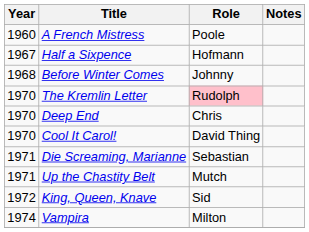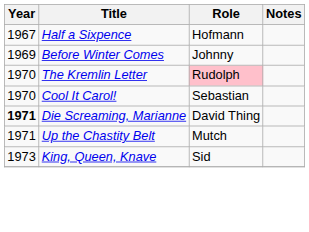 <table class="wikitable sortable">
 <tr>
 <th>Year</th>
 <th>Title</th>
 <th>Role</th>
 <th class="unsortable">Notes</th>
 </tr>
 <tr>
-<td>1960</td>
-<td><em><a href='#'>A French Mistress</a></em></td>
-<td>Poole</td>
-<td></td>
-</tr>
-<tr>
 <td>1967</td>
 <td><em><a href='#'>Half a Sixpence</a></em></td>
 <td>Hofmann</td>
 <td></td>
 </tr>
 <tr>
-<td>1968</td>
+<td>1969</td>
 <td><em><a href='#'>Before Winter Comes</a></em></td>
 <td>Johnny</td>
 <td></td>
 </tr>
 <tr>
 <td>1970</td>
 <td><em><a href='#'>The Kremlin Letter</a></em></td>
 <td style="background: pink;">Rudolph</td>
 <td></td>
 </tr>
 <tr>
 <td>1970</td>
-<td><em><a href='#'>Deep End</a></em></td>
-<td>Chris</td>
+<td><em><a href='#'>Cool It Carol!</a></em></td>
+<td>Sebastian</td>
 <td></td>
 </tr>
 <tr>
-<td>1970</td>
-<td><em><a href='#'>Cool It Carol!</a></em></td>
+<td><strong>1971</strong></td>
+<td><em><a href='#'>Die Screaming, Marianne</a></em></td>
 <td>David Thing</td>
-<td></td>
-</tr>
-<tr>
-<td>1971</td>
-<td><em><a href='#'>Die Screaming, Marianne</a></em></td>
-<td>Sebastian</td>
 <td></td>
 </tr>
 <tr>
 <td>1971</td>
 <td><em><a href='#'>Up the Chastity Belt</a></em></td>
 <td>Mutch</td>
 <td></td>
 </tr>
 <tr>
-<td>1972</td>
+<td>1973</td>
 <td><em><a href='#'>King, Queen, Knave</a></em></td>
 <td>Sid</td>
 <td></td>
 </tr>
 <tr>
-<td>1974</td>
-<td><em><a href='#'>Vampira</a></em></td>
-<td>Milton</td>
-<td></td>
-</tr>
-<tr>
 </tr>
 </table>
